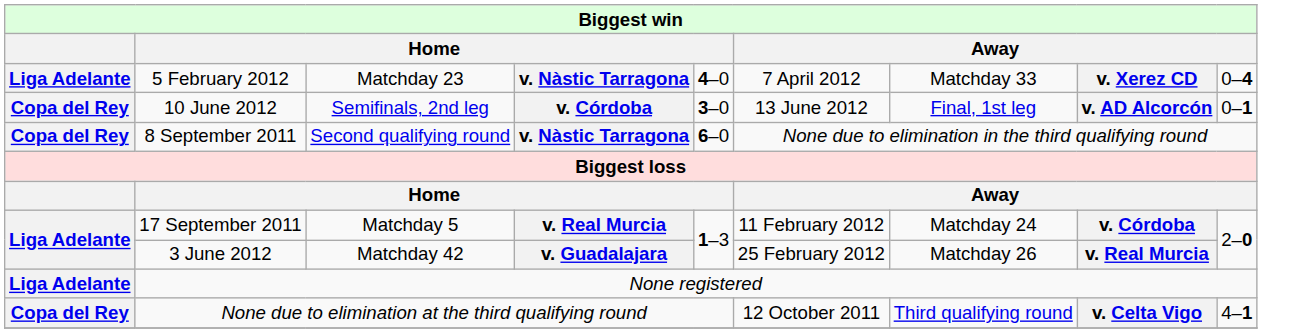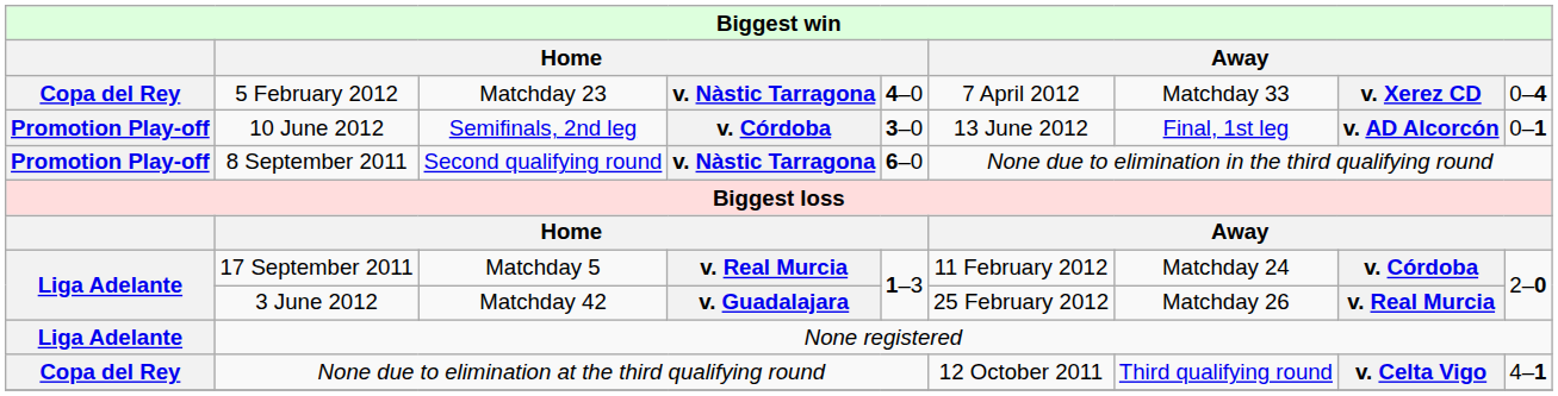 <table class="wikitable" style="font-size: 85%">
 <tr>
 <td bgcolor="#ddffdd" align="center" colspan="11"><strong>Biggest win</strong></td>
 </tr>
 <tr>
 <th></th>
 <th colspan="4">Home</th>
 <th colspan="4">Away</th>
 </tr>
 <tr>
-<th><a href='#'>Liga Adelante</a></th>
+<th><a href='#'>Copa del Rey</a></th>
 <td align="center">5 February 2012</td>
 <td align="center">Matchday 23</td>
 <th>v. <a href='#'>Nàstic Tarragona</a></th>
 <td align="center"><strong>4</strong>–0</td>
 <td align="center">7 April 2012</td>
 <td align="center">Matchday 33</td>
 <th>v. <a href='#'>Xerez CD</a></th>
 <td align="center">0–<strong>4</strong></td>
 </tr>
 <tr>
-<th><a href='#'>Copa del Rey</a></th>
+<th><a href='#'>Promotion Play-off</a></th>
 <td align="center">10 June 2012</td>
 <td align="center"><a href='#'>Semifinals, 2nd leg</a></td>
 <th>v. <a href='#'>Córdoba</a></th>
 <td align="center"><strong>3</strong>–0</td>
 <td align="center">13 June 2012</td>
 <td align="center"><a href='#'>Final, 1st leg</a></td>
 <th>v. <a href='#'>AD Alcorcón</a></th>
 <td align="center">0–<strong>1</strong></td>
 </tr>
 <tr>
-<th><a href='#'>Copa del Rey</a></th>
+<th><a href='#'>Promotion Play-off</a></th>
 <td align="center">8 September 2011</td>
 <td align="center"><a href='#'>Second qualifying round</a></td>
 <th>v. <a href='#'>Nàstic Tarragona</a></th>
 <td align="center"><strong>6</strong>–0</td>
 <td align="center" colspan="4"><em>None due to elimination in the third qualifying round</em></td>
 </tr>
 <tr>
 <td bgcolor="#ffdddd" align="center" colspan="11"><strong>Biggest loss</strong></td>
 </tr>
 <tr>
 <th></th>
 <th colspan="4">Home</th>
 <th colspan="4">Away</th>
 </tr>
 <tr>
 <th rowspan="2"><a href='#'>Liga Adelante</a></th>
 <td align="center">17 September 2011</td>
 <td align="center">Matchday 5</td>
 <th>v. <a href='#'>Real Murcia</a></th>
 <td align="center" rowspan="2"><strong>1</strong>–3</td>
 <td align="center">11 February 2012</td>
 <td align="center">Matchday 24</td>
 <th>v. <a href='#'>Córdoba</a></th>
 <td align="center" rowspan="2">2–<strong>0</strong></td>
 </tr>
 <tr>
 <td align="center">3 June 2012</td>
 <td align="center">Matchday 42</td>
 <th>v. <a href='#'>Guadalajara</a></th>
 <td align="center">25 February 2012</td>
 <td align="center">Matchday 26</td>
 <th>v. <a href='#'>Real Murcia</a></th>
 </tr>
 <tr>
 <th><a href='#'>Liga Adelante</a></th>
 <td align="center" colspan="8"><em>None registered</em></td>
 </tr>
 <tr>
 <th><a href='#'>Copa del Rey</a></th>
 <td align="center" colspan="4"><em>None due to elimination at the third qualifying round</em></td>
 <td align="center">12 October 2011</td>
 <td align="center"><a href='#'>Third qualifying round</a></td>
 <th>v. <a href='#'>Celta Vigo</a></th>
 <td align="center">4–<strong>1</strong></td>
 </tr>
 <tr>
 </tr>
 </table>
